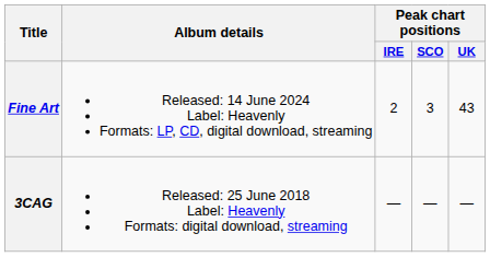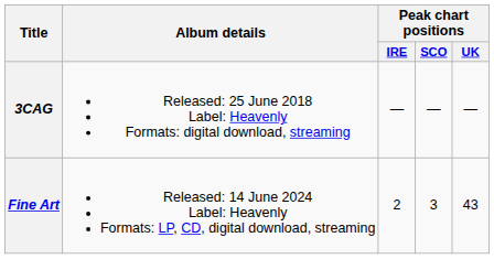 <table class="wikitable plainrowheaders" style="text-align:center;">
 <tr>
 <th scope="col" rowspan="2">Title</th>
 <th scope="col" rowspan="2">Album details</th>
 <th scope="col" colspan="3">Peak chart positions</th>
 </tr>
 <tr>
 <th scope="col" style="width:2.5em;font-size:90%;"><a href='#'>IRE</a><br></th>
 <th scope="col" style="width:2.5em;font-size:90%;"><a href='#'>SCO</a><br></th>
 <th scope="col" style="width:2.5em;font-size:90%;"><a href='#'>UK</a><br></th>
 </tr>
 <tr>
+<th scope="row"><em>3CAG</em></th>
+<td><br><ul><li>Released: 25 June 2018</li><li>Label: <a href='#'>Heavenly</a></li><li>Formats: digital download, <a href='#'>streaming</a></li></ul></td>
+<td>—</td>
+<td>—</td>
+<td>—</td>
+</tr>
+<tr>
 <th scope="row"><em><a href='#'>Fine Art</a></em></th>
 <td><br><ul><li>Released: 14 June 2024</li><li>Label: Heavenly</li><li>Formats: <a href='#'>LP</a>, <a href='#'>CD</a>, digital download, streaming</li></ul></td>
 <td>2</td>
 <td>3</td>
 <td>43</td>
 </tr>
-<tr>
-<th scope="row"><em>3CAG</em></th>
-<td><br><ul><li>Released: 25 June 2018</li><li>Label: <a href='#'>Heavenly</a></li><li>Formats: digital download, <a href='#'>streaming</a></li></ul></td>
-<td>—</td>
-<td>—</td>
-<td>—</td>
-</tr>
 </table>
